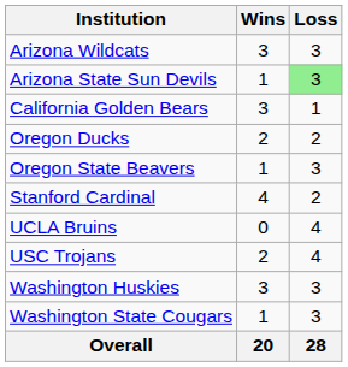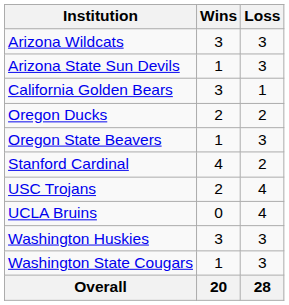 <table class="wikitable sortable" style="text-align:center;">
 <tr>
 <th>Institution</th>
 <th>Wins</th>
 <th>Loss</th>
 </tr>
 <tr>
 <td align=left><a href='#'>Arizona Wildcats</a></td>
 <td>3</td>
 <td>3</td>
 </tr>
 <tr>
 <td align=left><a href='#'>Arizona State Sun Devils</a></td>
 <td>1</td>
-<td style="background: lightgreen;">3</td>
+<td>3</td>
 </tr>
 <tr>
 <td align=left><a href='#'>California Golden Bears</a></td>
 <td>3</td>
 <td>1</td>
 </tr>
 <tr>
 <td align=left><a href='#'>Oregon Ducks</a></td>
 <td>2</td>
 <td>2</td>
 </tr>
 <tr>
 <td align=left><a href='#'>Oregon State Beavers</a></td>
 <td>1</td>
 <td>3</td>
 </tr>
 <tr>
 <td align=left><a href='#'>Stanford Cardinal</a></td>
 <td>4</td>
 <td>2</td>
 </tr>
 <tr>
-<td align=left><a href='#'>UCLA Bruins</a></td>
-<td>0</td>
+<td align=left><a href='#'>USC Trojans</a></td>
+<td>2</td>
 <td>4</td>
 </tr>
 <tr>
-<td align=left><a href='#'>USC Trojans</a></td>
-<td>2</td>
+<td align=left><a href='#'>UCLA Bruins</a></td>
+<td>0</td>
 <td>4</td>
 </tr>
 <tr>
 <td align=left><a href='#'>Washington Huskies</a></td>
 <td>3</td>
 <td>3</td>
 </tr>
 <tr>
 <td align=left><a href='#'>Washington State Cougars</a></td>
 <td>1</td>
 <td>3</td>
 </tr>
 <tr class="sortbottom">
 <th>Overall</th>
 <th>20</th>
 <th>28</th>
 </tr>
 </table>
